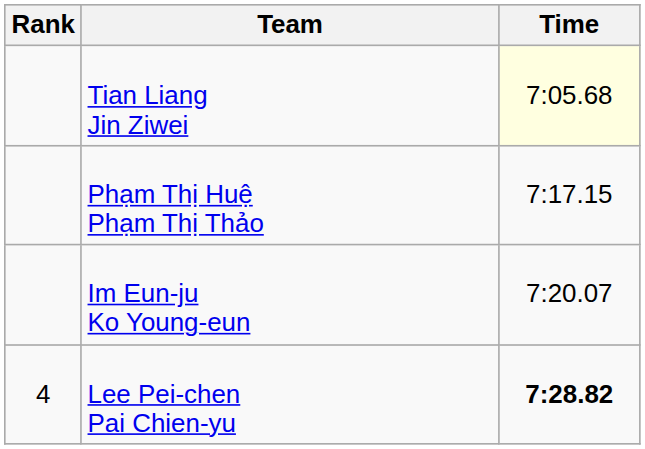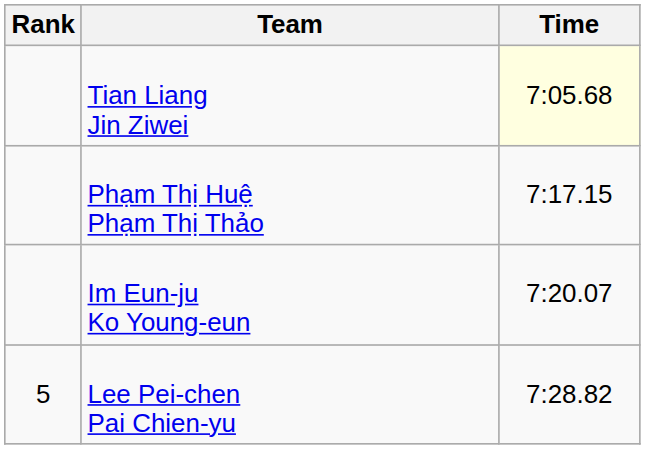 <table class=wikitable style="text-align:center">
 <tr>
 <th width=40>Rank</th>
 <th width=250>Team</th>
 <th width=80>Time</th>
 </tr>
 <tr>
 <td></td>
 <td align=left><br><a href='#'>Tian Liang</a><br><a href='#'>Jin Ziwei</a></td>
 <td style="background: lightyellow;">7:05.68</td>
 </tr>
 <tr>
 <td></td>
 <td align=left><br><a href='#'>Phạm Thị Huệ</a><br><a href='#'>Phạm Thị Thảo</a></td>
 <td>7:17.15</td>
 </tr>
 <tr>
 <td></td>
 <td align=left><br><a href='#'>Im Eun-ju</a><br><a href='#'>Ko Young-eun</a></td>
 <td>7:20.07</td>
 </tr>
 <tr>
-<td>4</td>
+<td>5</td>
 <td align=left><br><a href='#'>Lee Pei-chen</a><br><a href='#'>Pai Chien-yu</a></td>
-<td><strong>7:28.82</strong></td>
+<td>7:28.82</td>
 </tr>
 </table>
